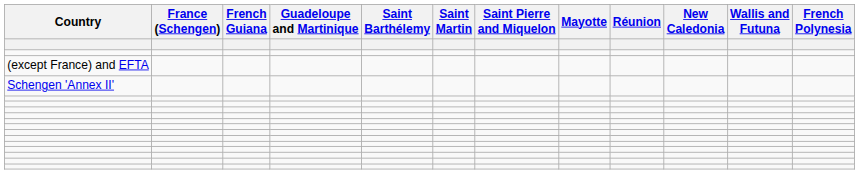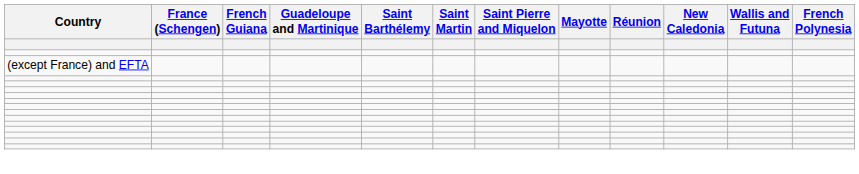 <table class="wikitable sortable" style="font-size:90%; line-height:1.2">
 <tr>
 <th>Country</th>
 <th><a href='#'>France</a><br>(<a href='#'>Schengen</a>)</th>
 <th><a href='#'>French<br>Guiana</a></th>
 <th><a href='#'>Guadeloupe</a><br>and <a href='#'>Martinique</a></th>
 <th><a href='#'>Saint<br>Barthélemy</a></th>
 <th><a href='#'>Saint<br>Martin</a></th>
 <th><a href='#'>Saint Pierre<br>and Miquelon</a></th>
 <th><a href='#'>Mayotte</a></th>
 <th><a href='#'>Réunion</a></th>
 <th><a href='#'>New<br>Caledonia</a></th>
 <th><a href='#'>Wallis and<br>Futuna</a></th>
 <th><a href='#'>French<br>Polynesia</a></th>
 </tr>
 <tr style=font-size:50%>
 <th> </th>
 <th></th>
 <th></th>
 <th></th>
 <th></th>
 <th></th>
 <th></th>
 <th></th>
 <th></th>
 <th></th>
 <th></th>
 <th></th>
 </tr>
 <tr>
 <td></td>
 <td></td>
 <td></td>
 <td></td>
 <td></td>
 <td></td>
 <td></td>
 <td></td>
 <td></td>
 <td></td>
 <td></td>
 <td></td>
 </tr>
 <tr>
 <td> (except France) and <a href='#'>EFTA</a></td>
-<td></td>
-<td></td>
-<td></td>
-<td></td>
-<td></td>
-<td></td>
-<td></td>
-<td></td>
-<td></td>
-<td></td>
-<td></td>
-</tr>
-<tr>
-<td><a href='#'>Schengen 'Annex II'</a></td>
 <td></td>
 <td></td>
 <td></td>
 <td></td>
 <td></td>
 <td></td>
 <td></td>
 <td></td>
 <td></td>
 <td></td>
 <td></td>
 </tr>
 <tr>
 <td></td>
 <td></td>
 <td></td>
 <td></td>
 <td></td>
 <td></td>
 <td></td>
 <td></td>
 <td></td>
 <td></td>
 <td></td>
 <td></td>
 </tr>
 <tr>
 <td></td>
 <td></td>
 <td></td>
 <td></td>
 <td></td>
 <td></td>
 <td></td>
 <td></td>
 <td></td>
 <td></td>
 <td></td>
 <td></td>
 </tr>
 <tr>
 <td></td>
 <td></td>
 <td></td>
 <td></td>
 <td></td>
 <td></td>
 <td></td>
 <td></td>
 <td></td>
 <td></td>
 <td></td>
 <td></td>
 </tr>
 <tr>
 <td></td>
 <td></td>
 <td></td>
 <td></td>
 <td></td>
 <td></td>
 <td></td>
 <td></td>
 <td></td>
 <td></td>
 <td></td>
 <td></td>
 </tr>
 <tr>
 <td></td>
 <td></td>
 <td></td>
 <td></td>
 <td></td>
 <td></td>
 <td></td>
 <td></td>
 <td></td>
 <td></td>
 <td></td>
 <td></td>
 </tr>
 <tr>
 <td></td>
 <td></td>
 <td></td>
 <td></td>
 <td></td>
 <td></td>
 <td></td>
 <td></td>
 <td></td>
 <td></td>
 <td></td>
 <td></td>
 </tr>
 <tr>
 <td></td>
 <td></td>
 <td></td>
 <td></td>
 <td></td>
 <td></td>
 <td></td>
 <td></td>
 <td></td>
 <td></td>
 <td></td>
 <td></td>
 </tr>
 <tr>
 <td></td>
 <td></td>
 <td></td>
 <td></td>
 <td></td>
 <td></td>
 <td></td>
 <td></td>
 <td></td>
 <td></td>
 <td></td>
 <td></td>
 </tr>
 <tr>
 <td></td>
 <td></td>
 <td></td>
 <td></td>
 <td></td>
 <td></td>
 <td></td>
 <td></td>
 <td></td>
 <td></td>
 <td></td>
 <td></td>
 </tr>
 <tr>
 <td></td>
 <td></td>
 <td></td>
 <td></td>
 <td></td>
 <td></td>
 <td></td>
 <td></td>
 <td></td>
 <td></td>
 <td></td>
 <td></td>
 </tr>
 <tr>
 <td></td>
 <td></td>
 <td></td>
 <td></td>
 <td></td>
 <td></td>
 <td></td>
 <td></td>
 <td></td>
 <td></td>
 <td></td>
 <td></td>
 </tr>
 <tr>
 <td></td>
 <td></td>
 <td></td>
 <td></td>
 <td></td>
 <td></td>
 <td></td>
 <td></td>
 <td></td>
 <td></td>
 <td></td>
 <td></td>
 </tr>
 <tr>
 <td></td>
 <td></td>
 <td></td>
 <td></td>
 <td></td>
 <td></td>
 <td></td>
 <td></td>
 <td></td>
 <td></td>
 <td></td>
 <td></td>
 </tr>
 </table>
